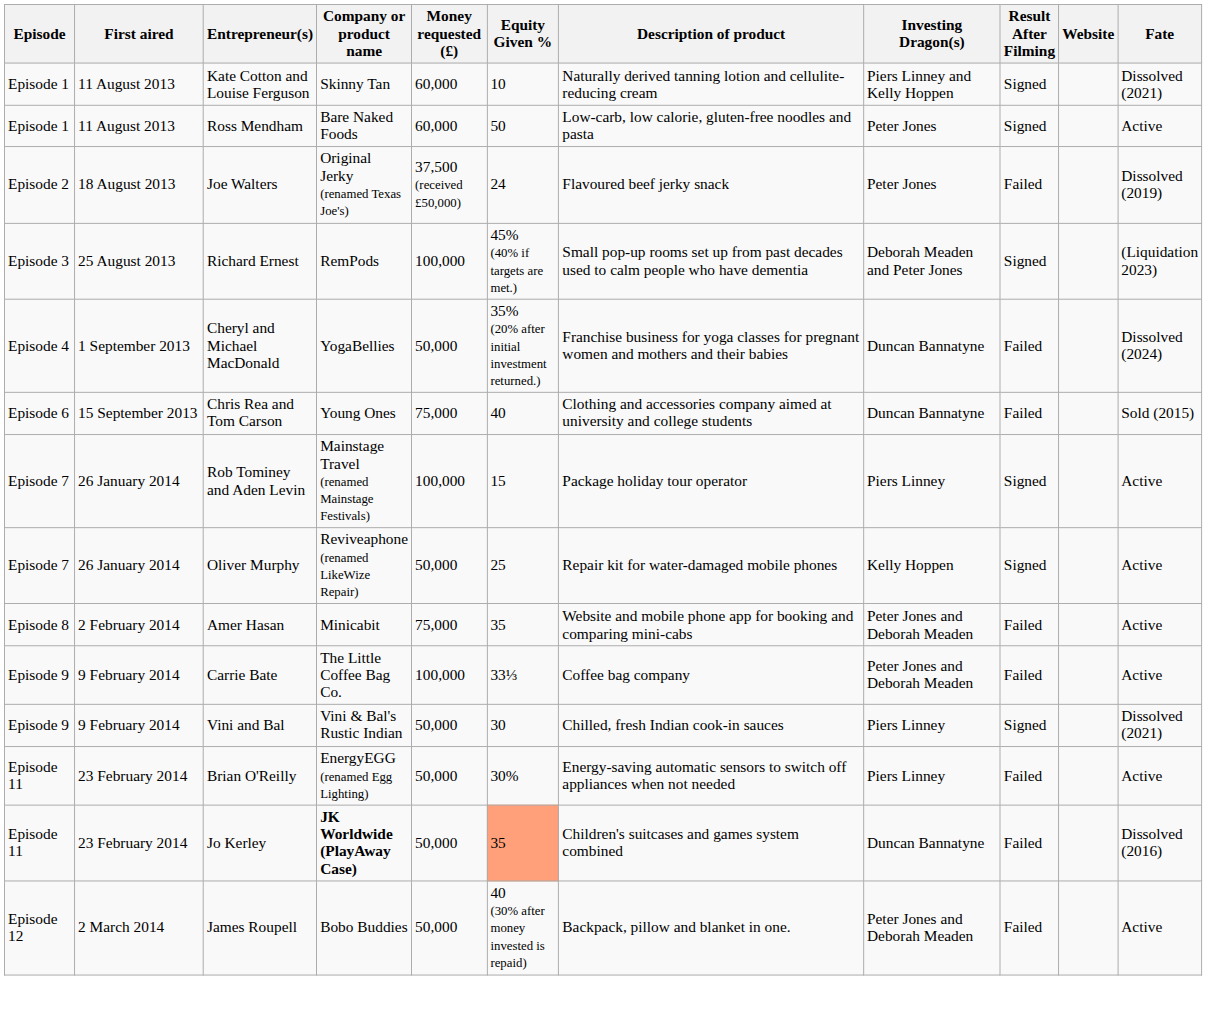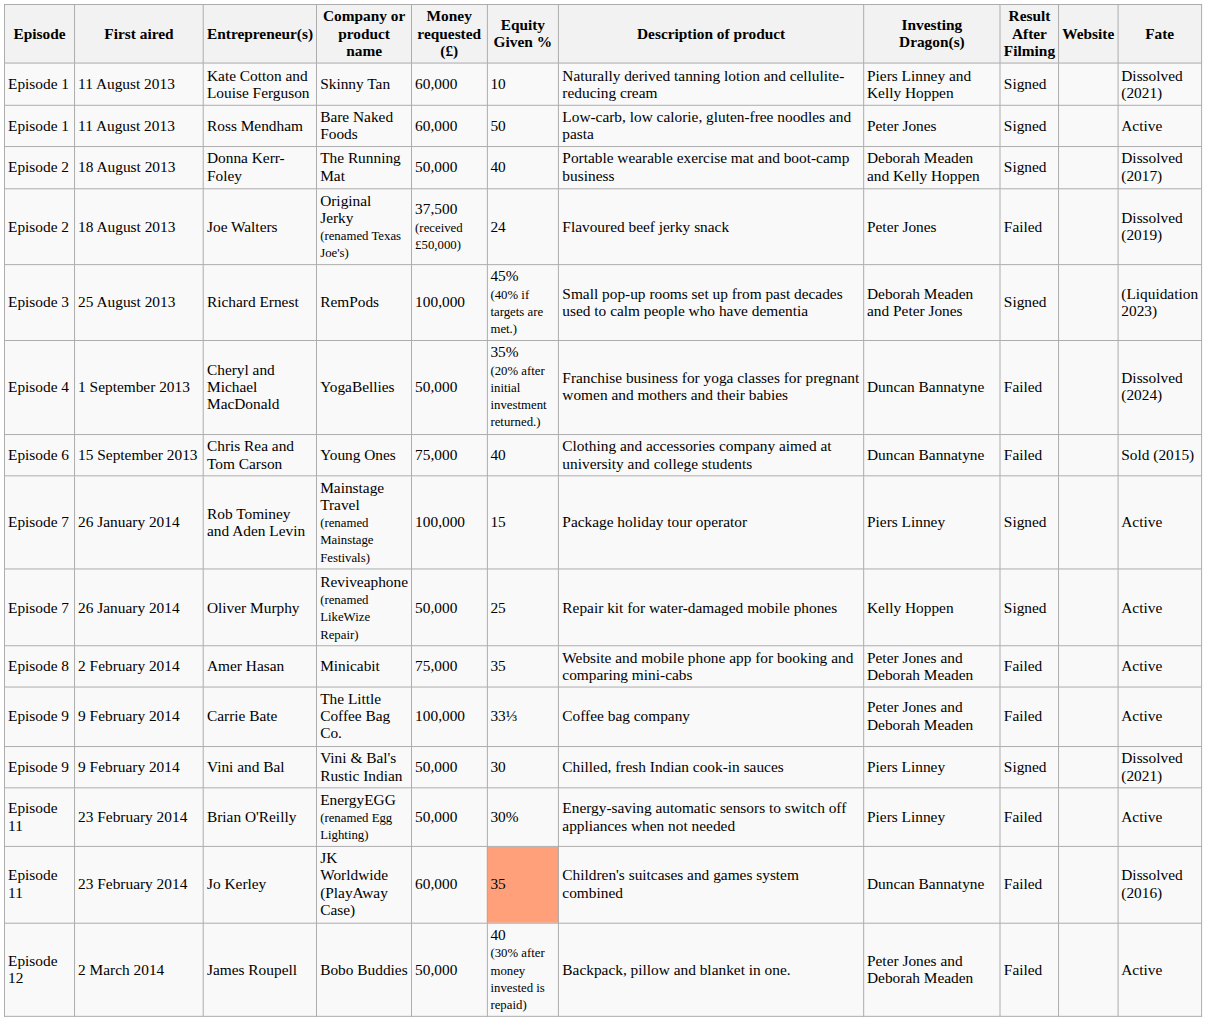 <table class="wikitable sortable">
 <tr>
 <th style="width:75px">Episode</th>
 <th style="width:175px">First aired</th>
 <th style="width:100px">Entrepreneur(s)</th>
 <th>Company or product name</th>
 <th style="width:75px">Money requested (£)</th>
 <th style="width:75px">Equity Given %</th>
 <th style="width:500px">Description of product</th>
 <th style="width:190px">Investing Dragon(s)</th>
 <th>Result After Filming</th>
 <th>Website</th>
 <th>Fate</th>
 </tr>
 <tr>
 <td>Episode 1</td>
 <td>11 August 2013</td>
 <td>Kate Cotton and Louise Ferguson</td>
 <td>Skinny Tan</td>
 <td>60,000</td>
 <td>10</td>
 <td>Naturally derived tanning lotion and cellulite-reducing cream</td>
 <td>Piers Linney and Kelly Hoppen</td>
 <td>Signed </td>
 <td></td>
 <td>Dissolved (2021) </td>
 </tr>
 <tr>
 <td>Episode 1</td>
 <td>11 August 2013</td>
 <td>Ross Mendham</td>
 <td>Bare Naked Foods</td>
 <td>60,000</td>
 <td>50</td>
 <td>Low-carb, low calorie, gluten-free noodles and pasta</td>
 <td>Peter Jones</td>
 <td>Signed</td>
 <td></td>
 <td>Active </td>
+</tr>
+<tr>
+<td>Episode 2</td>
+<td>18 August 2013</td>
+<td>Donna Kerr-Foley</td>
+<td>The Running Mat</td>
+<td>50,000</td>
+<td>40</td>
+<td>Portable wearable exercise mat and boot-camp business</td>
+<td>Deborah Meaden and Kelly Hoppen</td>
+<td>Signed </td>
+<td></td>
+<td>Dissolved (2017) </td>
 </tr>
 <tr>
 <td>Episode 2</td>
 <td>18 August 2013</td>
 <td>Joe Walters</td>
 <td>Original Jerky <br><small>(renamed Texas Joe's)</small></td>
 <td>37,500 <br><small>(received £50,000)</small></td>
 <td>24</td>
 <td>Flavoured beef jerky snack</td>
 <td>Peter Jones</td>
 <td>Failed </td>
 <td></td>
 <td>Dissolved (2019) </td>
 </tr>
 <tr>
 <td>Episode 3</td>
 <td>25 August 2013</td>
 <td>Richard Ernest</td>
 <td>RemPods</td>
 <td>100,000</td>
 <td>45% <br><small>(40% if targets are met.)</small></td>
 <td>Small pop-up rooms set up from past decades used to calm people who have dementia</td>
 <td>Deborah Meaden and Peter Jones</td>
 <td>Signed</td>
 <td></td>
 <td>(Liquidation 2023) </td>
 </tr>
 <tr>
 <td>Episode 4</td>
 <td>1 September 2013</td>
 <td>Cheryl and Michael MacDonald</td>
 <td>YogaBellies</td>
 <td>50,000</td>
 <td>35% <br><small>(20% after initial investment returned.)</small></td>
 <td>Franchise business for yoga classes for pregnant women and mothers and their babies</td>
 <td>Duncan Bannatyne</td>
 <td>Failed </td>
 <td></td>
 <td>Dissolved (2024) </td>
 </tr>
 <tr>
 <td>Episode 6</td>
 <td>15 September 2013</td>
 <td>Chris Rea and Tom Carson</td>
 <td>Young Ones</td>
 <td>75,000</td>
 <td>40</td>
 <td>Clothing and accessories company aimed at university and college students</td>
 <td>Duncan Bannatyne</td>
 <td>Failed </td>
 <td></td>
 <td>Sold (2015) </td>
 </tr>
 <tr>
 <td>Episode 7</td>
 <td>26 January 2014</td>
 <td>Rob Tominey and Aden Levin</td>
 <td>Mainstage Travel <br><small>(renamed Mainstage Festivals)</small></td>
 <td>100,000</td>
 <td>15</td>
 <td>Package holiday tour operator</td>
 <td>Piers Linney</td>
 <td>Signed</td>
 <td></td>
 <td>Active </td>
 </tr>
 <tr>
 <td>Episode 7</td>
 <td>26 January 2014</td>
 <td>Oliver Murphy</td>
 <td>Reviveaphone <br><small>(renamed LikeWize Repair)</small></td>
 <td>50,000</td>
 <td>25</td>
 <td>Repair kit for water-damaged mobile phones</td>
 <td>Kelly Hoppen</td>
 <td>Signed</td>
 <td></td>
 <td>Active </td>
 </tr>
 <tr>
 <td>Episode 8</td>
 <td>2 February 2014</td>
 <td>Amer Hasan</td>
 <td>Minicabit</td>
 <td>75,000</td>
 <td>35</td>
 <td>Website and mobile phone app for booking and comparing mini-cabs</td>
 <td>Peter Jones and Deborah Meaden</td>
 <td>Failed </td>
 <td></td>
 <td>Active </td>
 </tr>
 <tr>
 <td>Episode 9</td>
 <td>9 February 2014</td>
 <td>Carrie Bate</td>
 <td>The Little Coffee Bag Co.</td>
 <td>100,000</td>
 <td>33⅓</td>
 <td>Coffee bag company</td>
 <td>Peter Jones and Deborah Meaden</td>
 <td>Failed </td>
 <td></td>
 <td>Active </td>
 </tr>
 <tr>
 <td>Episode 9</td>
 <td>9 February 2014</td>
 <td>Vini and Bal</td>
 <td>Vini & Bal's Rustic Indian</td>
 <td>50,000</td>
 <td>30</td>
 <td>Chilled, fresh Indian cook-in sauces</td>
 <td>Piers Linney</td>
 <td>Signed</td>
 <td></td>
 <td>Dissolved (2021) </td>
 </tr>
 <tr>
 <td>Episode 11</td>
 <td>23 February 2014</td>
 <td>Brian O'Reilly</td>
 <td>EnergyEGG <br><small>(renamed Egg Lighting)</small></td>
 <td>50,000</td>
 <td>30%</td>
 <td>Energy-saving automatic sensors to switch off appliances when not needed</td>
 <td>Piers Linney</td>
 <td>Failed </td>
 <td></td>
 <td>Active </td>
 </tr>
 <tr>
 <td>Episode 11</td>
 <td>23 February 2014</td>
 <td>Jo Kerley</td>
-<td><strong>JK Worldwide (PlayAway Case)</strong></td>
-<td>50,000</td>
+<td>JK Worldwide (PlayAway Case)</td>
+<td>60,000</td>
 <td style="background: lightsalmon;">35</td>
 <td>Children's suitcases and games system combined</td>
 <td>Duncan Bannatyne</td>
 <td>Failed </td>
 <td></td>
 <td>Dissolved (2016) </td>
 </tr>
 <tr>
 <td>Episode 12</td>
 <td>2 March 2014</td>
 <td>James Roupell</td>
 <td>Bobo Buddies</td>
 <td>50,000</td>
 <td>40 <br><small>(30% after money invested is repaid)</small></td>
 <td>Backpack, pillow and blanket in one.</td>
 <td>Peter Jones and Deborah Meaden</td>
 <td>Failed </td>
 <td></td>
 <td>Active </td>
 </tr>
 </table>
